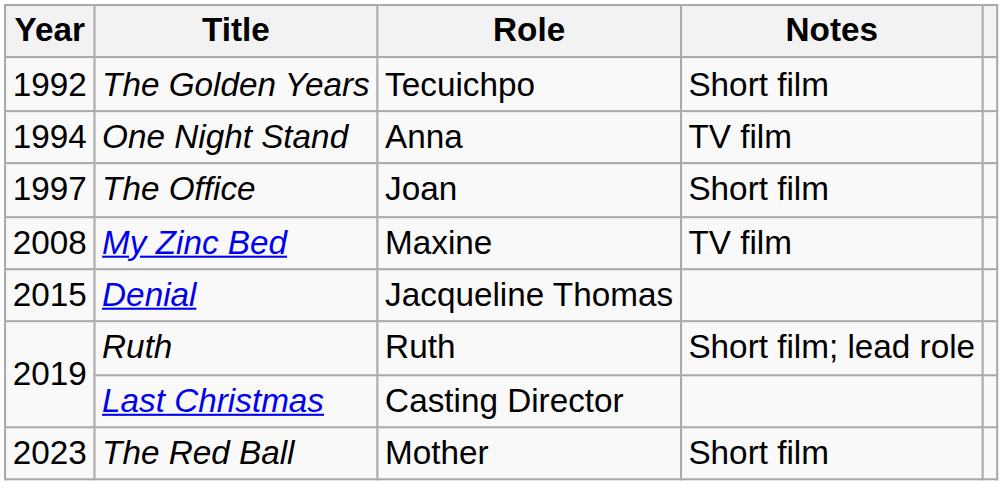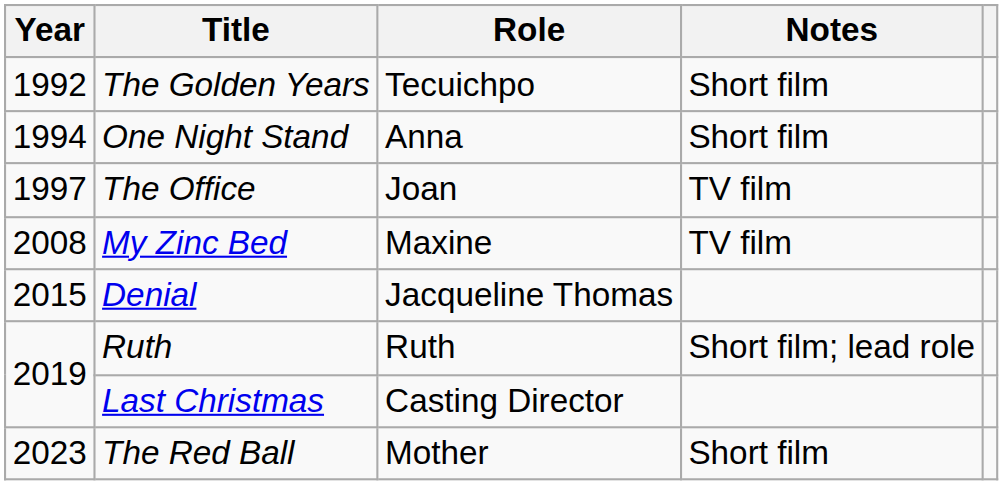 <table class="wikitable sortable">
 <tr>
 <th>Year</th>
 <th>Title</th>
 <th>Role</th>
 <th class="unsortable">Notes</th>
 <th class="unsortable"></th>
 </tr>
 <tr>
 <td>1992</td>
 <td><em>The Golden Years</em></td>
 <td>Tecuichpo</td>
 <td>Short film</td>
 <td style="text-align:center;"></td>
 </tr>
 <tr>
 <td>1994</td>
 <td><em>One Night Stand</em></td>
 <td>Anna</td>
-<td>TV film</td>
+<td>Short film</td>
 <td style="text-align:center;"></td>
 </tr>
 <tr>
 <td>1997</td>
 <td><em>The Office</em></td>
 <td>Joan</td>
-<td>Short film</td>
+<td>TV film</td>
 <td style="text-align:center;"></td>
 </tr>
 <tr>
 <td>2008</td>
 <td><em><a href='#'>My Zinc Bed</a></em></td>
 <td>Maxine</td>
 <td>TV film</td>
 <td style="text-align:center;"></td>
 </tr>
 <tr>
 <td>2015</td>
 <td><a href='#'><em>Denial</em></a></td>
 <td>Jacqueline Thomas</td>
 <td></td>
 <td style="text-align:center;"></td>
 </tr>
 <tr>
 <td rowspan="2">2019</td>
 <td><em>Ruth</em></td>
 <td>Ruth</td>
 <td>Short film; lead role</td>
 <td style="text-align:center;"></td>
 </tr>
 <tr>
 <td><em><a href='#'>Last Christmas</a></em></td>
 <td>Casting Director</td>
 <td></td>
 <td style="text-align:center;"></td>
 </tr>
 <tr>
 <td>2023</td>
 <td><em>The Red Ball</em></td>
 <td>Mother</td>
 <td>Short film</td>
 <td style="text-align:center;"></td>
 </tr>
 </table>
